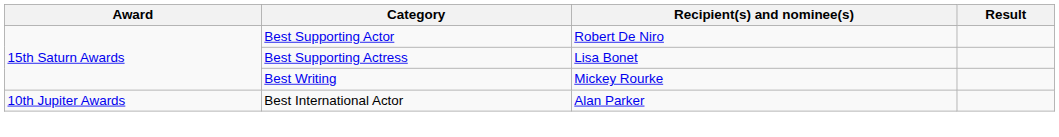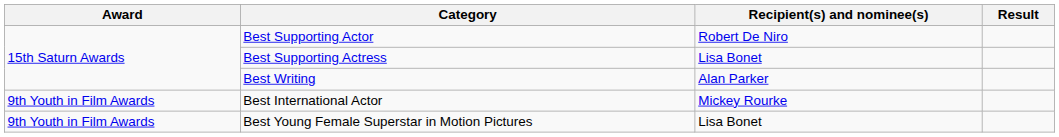 <table class="wikitable" width="99%">
 <tr>
 <th>Award</th>
 <th>Category</th>
 <th>Recipient(s) and nominee(s)</th>
 <th>Result</th>
 </tr>
 <tr>
 <td rowspan=3><a href='#'>15th Saturn Awards</a></td>
 <td><a href='#'>Best Supporting Actor</a></td>
 <td><a href='#'>Robert De Niro</a></td>
 <td></td>
 </tr>
 <tr>
 <td><a href='#'>Best Supporting Actress</a></td>
 <td><a href='#'>Lisa Bonet</a></td>
 <td></td>
 </tr>
 <tr>
 <td><a href='#'>Best Writing</a></td>
+<td><a href='#'>Alan Parker</a></td>
+<td></td>
+</tr>
+<tr>
+<td><a href='#'>9th Youth in Film Awards</a></td>
+<td>Best International Actor</td>
 <td><a href='#'>Mickey Rourke</a></td>
 <td></td>
 </tr>
 <tr>
-<td><a href='#'>10th Jupiter Awards</a></td>
-<td>Best International Actor</td>
-<td><a href='#'>Alan Parker</a></td>
+<td><a href='#'>9th Youth in Film Awards</a></td>
+<td>Best Young Female Superstar in Motion Pictures</td>
+<td>Lisa Bonet</td>
 <td></td>
 </tr>
 </table>
